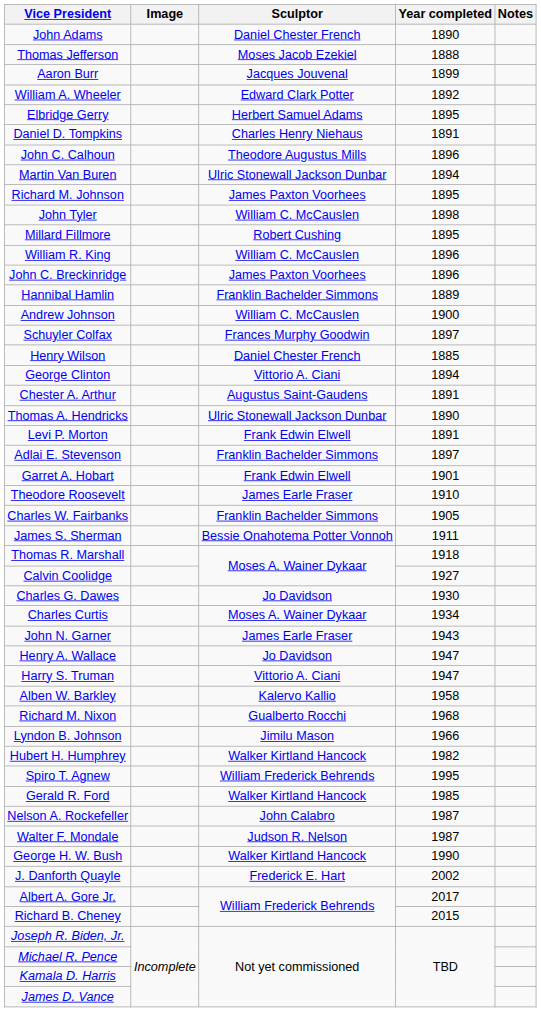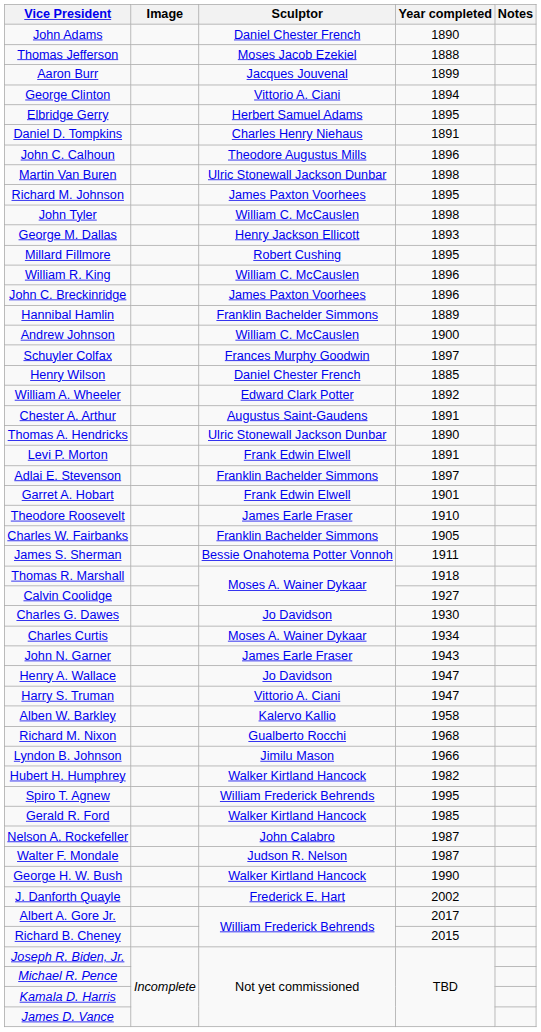 <table class="wikitable sortable" style="text-align:center">
 <tr>
 <th><a href='#'>Vice President</a></th>
 <th class="unsortable">Image</th>
 <th>Sculptor</th>
 <th>Year completed</th>
 <th class="unsortable">Notes</th>
 </tr>
 <tr>
 <td><a href='#'>John Adams</a></td>
 <td></td>
 <td><a href='#'>Daniel Chester French</a></td>
 <td>1890</td>
 <td></td>
 </tr>
 <tr>
 <td><a href='#'>Thomas Jefferson</a></td>
 <td></td>
 <td><a href='#'>Moses Jacob Ezekiel</a></td>
 <td>1888</td>
 <td></td>
 </tr>
 <tr>
 <td><a href='#'>Aaron Burr</a></td>
 <td></td>
 <td><a href='#'>Jacques Jouvenal</a></td>
 <td>1899</td>
 <td></td>
 </tr>
 <tr>
-<td><a href='#'>William A. Wheeler</a></td>
+<td><a href='#'>George Clinton</a></td>
 <td></td>
-<td><a href='#'>Edward Clark Potter</a></td>
-<td>1892</td>
+<td><a href='#'>Vittorio A. Ciani</a></td>
+<td>1894</td>
 <td></td>
 </tr>
 <tr>
 <td><a href='#'>Elbridge Gerry</a></td>
 <td></td>
 <td><a href='#'>Herbert Samuel Adams</a></td>
 <td>1895</td>
 <td></td>
 </tr>
 <tr>
 <td><a href='#'>Daniel D. Tompkins</a></td>
 <td></td>
 <td><a href='#'>Charles Henry Niehaus</a></td>
 <td>1891</td>
 <td></td>
 </tr>
 <tr>
 <td><a href='#'>John C. Calhoun</a></td>
 <td></td>
 <td><a href='#'>Theodore Augustus Mills</a></td>
 <td>1896</td>
 <td></td>
 </tr>
 <tr>
 <td><a href='#'>Martin Van Buren</a></td>
 <td></td>
 <td><a href='#'>Ulric Stonewall Jackson Dunbar</a></td>
-<td>1894</td>
+<td>1898</td>
 <td></td>
 </tr>
 <tr>
 <td><a href='#'>Richard M. Johnson</a></td>
 <td></td>
 <td><a href='#'>James Paxton Voorhees</a></td>
 <td>1895</td>
 <td></td>
 </tr>
 <tr>
 <td><a href='#'>John Tyler</a></td>
 <td></td>
 <td><a href='#'>William C. McCauslen</a></td>
 <td>1898</td>
+<td></td>
+</tr>
+<tr>
+<td><a href='#'>George M. Dallas</a></td>
+<td></td>
+<td><a href='#'>Henry Jackson Ellicott</a></td>
+<td>1893</td>
 <td></td>
 </tr>
 <tr>
 <td><a href='#'>Millard Fillmore</a></td>
 <td></td>
 <td><a href='#'>Robert Cushing</a></td>
 <td>1895</td>
 <td></td>
 </tr>
 <tr>
 <td><a href='#'>William R. King</a></td>
 <td></td>
 <td><a href='#'>William C. McCauslen</a></td>
 <td>1896</td>
 <td></td>
 </tr>
 <tr>
 <td><a href='#'>John C. Breckinridge</a></td>
 <td></td>
 <td><a href='#'>James Paxton Voorhees</a></td>
 <td>1896</td>
 <td></td>
 </tr>
 <tr>
 <td><a href='#'>Hannibal Hamlin</a></td>
 <td></td>
 <td><a href='#'>Franklin Bachelder Simmons</a></td>
 <td>1889</td>
 <td></td>
 </tr>
 <tr>
 <td><a href='#'>Andrew Johnson</a></td>
 <td></td>
 <td><a href='#'>William C. McCauslen</a></td>
 <td>1900</td>
 <td></td>
 </tr>
 <tr>
 <td><a href='#'>Schuyler Colfax</a></td>
 <td></td>
 <td><a href='#'>Frances Murphy Goodwin</a></td>
 <td>1897</td>
 <td></td>
 </tr>
 <tr>
 <td><a href='#'>Henry Wilson</a></td>
 <td></td>
 <td><a href='#'>Daniel Chester French</a></td>
 <td>1885</td>
 <td></td>
 </tr>
 <tr>
-<td><a href='#'>George Clinton</a></td>
+<td><a href='#'>William A. Wheeler</a></td>
 <td></td>
-<td><a href='#'>Vittorio A. Ciani</a></td>
-<td>1894</td>
+<td><a href='#'>Edward Clark Potter</a></td>
+<td>1892</td>
 <td></td>
 </tr>
 <tr>
 <td><a href='#'>Chester A. Arthur</a></td>
 <td></td>
 <td><a href='#'>Augustus Saint-Gaudens</a></td>
 <td>1891</td>
 <td></td>
 </tr>
 <tr>
 <td><a href='#'>Thomas A. Hendricks</a></td>
 <td></td>
 <td><a href='#'>Ulric Stonewall Jackson Dunbar</a></td>
 <td>1890</td>
 <td></td>
 </tr>
 <tr>
 <td><a href='#'>Levi P. Morton</a></td>
 <td></td>
 <td><a href='#'>Frank Edwin Elwell</a></td>
 <td>1891</td>
 <td></td>
 </tr>
 <tr>
 <td><a href='#'>Adlai E. Stevenson</a></td>
 <td></td>
 <td><a href='#'>Franklin Bachelder Simmons</a></td>
 <td>1897</td>
 <td></td>
 </tr>
 <tr>
 <td><a href='#'>Garret A. Hobart</a></td>
 <td></td>
 <td><a href='#'>Frank Edwin Elwell</a></td>
 <td>1901</td>
 <td></td>
 </tr>
 <tr>
 <td><a href='#'>Theodore Roosevelt</a></td>
 <td></td>
 <td><a href='#'>James Earle Fraser</a></td>
 <td>1910</td>
 <td></td>
 </tr>
 <tr>
 <td><a href='#'>Charles W. Fairbanks</a></td>
 <td></td>
 <td><a href='#'>Franklin Bachelder Simmons</a></td>
 <td>1905</td>
 <td></td>
 </tr>
 <tr>
 <td><a href='#'>James S. Sherman</a></td>
 <td></td>
 <td><a href='#'>Bessie Onahotema Potter Vonnoh</a></td>
 <td>1911</td>
 <td></td>
 </tr>
 <tr>
 <td><a href='#'>Thomas R. Marshall</a></td>
 <td></td>
 <td rowspan="2"><a href='#'>Moses A. Wainer Dykaar</a></td>
 <td>1918</td>
 <td></td>
 </tr>
 <tr>
 <td><a href='#'>Calvin Coolidge</a></td>
 <td></td>
 <td>1927</td>
 <td></td>
 </tr>
 <tr>
 <td><a href='#'>Charles G. Dawes</a></td>
 <td></td>
 <td><a href='#'>Jo Davidson</a></td>
 <td>1930</td>
 <td></td>
 </tr>
 <tr>
 <td><a href='#'>Charles Curtis</a></td>
 <td></td>
 <td><a href='#'>Moses A. Wainer Dykaar</a></td>
 <td>1934</td>
 <td></td>
 </tr>
 <tr>
 <td><a href='#'>John N. Garner</a></td>
 <td></td>
 <td><a href='#'>James Earle Fraser</a></td>
 <td>1943</td>
 <td></td>
 </tr>
 <tr>
 <td><a href='#'>Henry A. Wallace</a></td>
 <td></td>
 <td><a href='#'>Jo Davidson</a></td>
 <td>1947</td>
 <td></td>
 </tr>
 <tr>
 <td><a href='#'>Harry S. Truman</a></td>
 <td></td>
 <td><a href='#'>Vittorio A. Ciani</a></td>
 <td>1947</td>
 <td></td>
 </tr>
 <tr>
 <td><a href='#'>Alben W. Barkley</a></td>
 <td></td>
 <td><a href='#'>Kalervo Kallio</a></td>
 <td>1958</td>
 <td></td>
 </tr>
 <tr>
 <td><a href='#'>Richard M. Nixon</a></td>
 <td></td>
 <td><a href='#'>Gualberto Rocchi</a></td>
 <td>1968</td>
 <td></td>
 </tr>
 <tr>
 <td><a href='#'>Lyndon B. Johnson</a></td>
 <td></td>
 <td><a href='#'>Jimilu Mason</a></td>
 <td>1966</td>
 <td></td>
 </tr>
 <tr>
 <td><a href='#'>Hubert H. Humphrey</a></td>
 <td></td>
 <td><a href='#'>Walker Kirtland Hancock</a></td>
 <td>1982</td>
 <td></td>
 </tr>
 <tr>
 <td><a href='#'>Spiro T. Agnew</a></td>
 <td></td>
 <td><a href='#'>William Frederick Behrends</a></td>
 <td>1995</td>
 <td></td>
 </tr>
 <tr>
 <td><a href='#'>Gerald R. Ford</a></td>
 <td></td>
 <td><a href='#'>Walker Kirtland Hancock</a></td>
 <td>1985</td>
 <td></td>
 </tr>
 <tr>
 <td><a href='#'>Nelson A. Rockefeller</a></td>
 <td></td>
 <td><a href='#'>John Calabro</a></td>
 <td>1987</td>
 <td></td>
 </tr>
 <tr>
 <td><a href='#'>Walter F. Mondale</a></td>
 <td></td>
 <td><a href='#'>Judson R. Nelson</a></td>
 <td>1987</td>
 <td></td>
 </tr>
 <tr>
 <td><a href='#'>George H. W. Bush</a></td>
 <td></td>
 <td><a href='#'>Walker Kirtland Hancock</a></td>
 <td>1990</td>
 <td></td>
 </tr>
 <tr>
 <td><a href='#'>J. Danforth Quayle</a></td>
 <td></td>
 <td><a href='#'>Frederick E. Hart</a></td>
 <td>2002</td>
 <td></td>
 </tr>
 <tr>
 <td><a href='#'>Albert A. Gore Jr.</a></td>
 <td></td>
 <td rowspan="2"><a href='#'>William Frederick Behrends</a></td>
 <td>2017</td>
 <td></td>
 </tr>
 <tr>
 <td><a href='#'>Richard B. Cheney</a></td>
 <td></td>
 <td>2015</td>
 <td></td>
 </tr>
 <tr>
 <td><a href='#'><em>Joseph R. Biden, Jr.</em></a></td>
 <td rowspan="4"><em>Incomplete</em></td>
 <td rowspan="4">Not yet commissioned</td>
 <td rowspan="4">TBD</td>
 <td></td>
 </tr>
 <tr>
 <td><a href='#'><em>Michael R. Pence</em></a></td>
 <td></td>
 </tr>
 <tr>
 <td><em><a href='#'>Kamala D. Harris</a></em></td>
 <td></td>
 </tr>
 <tr>
 <td><em><a href='#'>James D. Vance</a></td>
 <td></td>
 </tr>
 </table>
